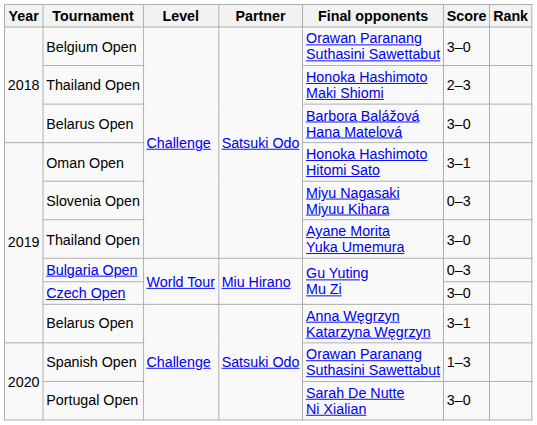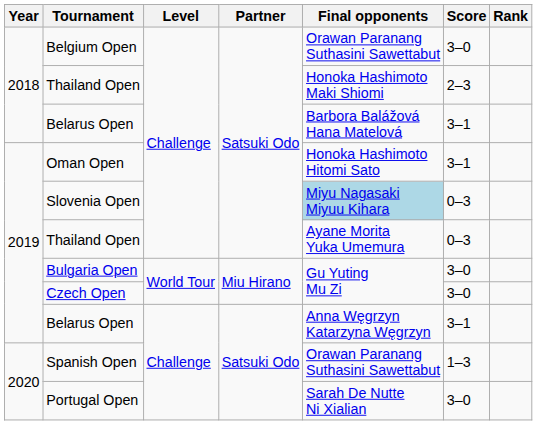 <table class="sortable wikitable" style="font-size: 95%;">
 <tr>
 <th>Year</th>
 <th>Tournament</th>
 <th>Level</th>
 <th>Partner</th>
 <th>Final opponents</th>
 <th>Score</th>
 <th>Rank</th>
 </tr>
 <tr>
 <td rowspan=3>2018</td>
 <td>Belgium Open</td>
 <td rowspan=6><a href='#'>Challenge</a></td>
 <td rowspan=6><a href='#'>Satsuki Odo</a></td>
 <td><a href='#'>Orawan Paranang</a><br><a href='#'>Suthasini Sawettabut</a></td>
 <td>3–0</td>
 <td></td>
 </tr>
 <tr>
 <td>Thailand Open</td>
 <td><a href='#'>Honoka Hashimoto</a><br><a href='#'>Maki Shiomi</a></td>
 <td>2–3</td>
 <td></td>
 </tr>
 <tr>
 <td>Belarus Open</td>
 <td><a href='#'>Barbora Balážová</a><br><a href='#'>Hana Matelová</a></td>
-<td>3–0</td>
+<td>3–1</td>
 <td></td>
 </tr>
 <tr>
 <td rowspan=6>2019</td>
 <td>Oman Open</td>
 <td><a href='#'>Honoka Hashimoto</a><br><a href='#'>Hitomi Sato</a></td>
 <td>3–1</td>
 <td></td>
 </tr>
 <tr>
 <td>Slovenia Open</td>
-<td><a href='#'>Miyu Nagasaki</a><br><a href='#'>Miyuu Kihara</a></td>
+<td style="background: lightblue;"><a href='#'>Miyu Nagasaki</a><br><a href='#'>Miyuu Kihara</a></td>
 <td>0–3</td>
 <td></td>
 </tr>
 <tr>
 <td>Thailand Open</td>
 <td><a href='#'>Ayane Morita</a><br><a href='#'>Yuka Umemura</a></td>
-<td>3–0</td>
+<td>0–3</td>
 <td></td>
 </tr>
 <tr>
 <td><a href='#'>Bulgaria Open</a></td>
 <td rowspan=2><a href='#'>World Tour</a></td>
 <td rowspan=2><a href='#'>Miu Hirano</a></td>
 <td rowspan=2><a href='#'>Gu Yuting</a><br><a href='#'>Mu Zi</a></td>
-<td>0–3</td>
+<td>3–0</td>
 <td></td>
 </tr>
 <tr>
 <td><a href='#'>Czech Open</a></td>
 <td>3–0</td>
 <td></td>
 </tr>
 <tr>
 <td>Belarus Open</td>
 <td rowspan=3><a href='#'>Challenge</a></td>
 <td rowspan=3><a href='#'>Satsuki Odo</a></td>
 <td><a href='#'>Anna Węgrzyn</a><br><a href='#'>Katarzyna Węgrzyn</a></td>
 <td>3–1</td>
 <td></td>
 </tr>
 <tr>
 <td rowspan=2>2020</td>
 <td>Spanish Open</td>
 <td><a href='#'>Orawan Paranang</a><br><a href='#'>Suthasini Sawettabut</a></td>
 <td>1–3</td>
 <td></td>
 </tr>
 <tr>
 <td>Portugal Open</td>
 <td><a href='#'>Sarah De Nutte</a><br><a href='#'>Ni Xialian</a></td>
 <td>3–0</td>
 <td></td>
 </tr>
 </table>
